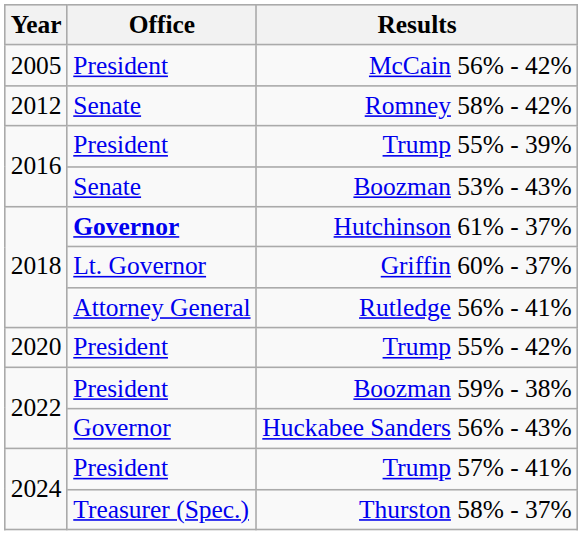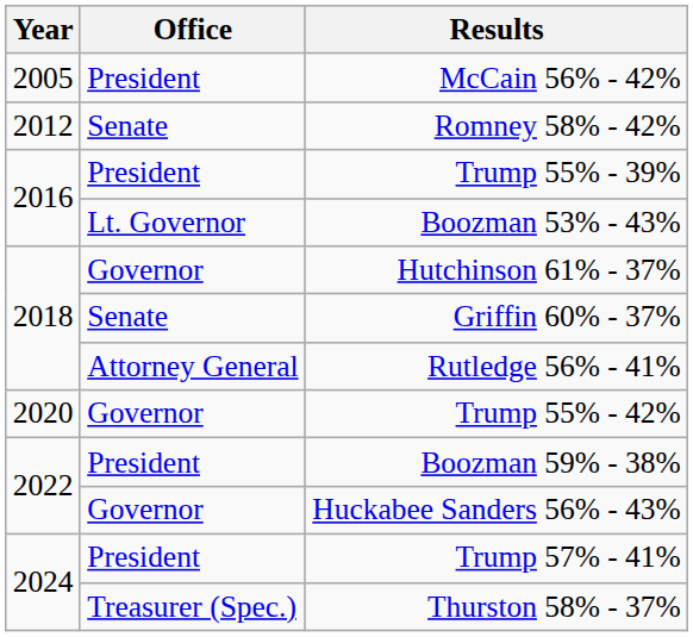 <table class=wikitable>
 <tr>
 <th>Year</th>
 <th>Office</th>
 <th>Results</th>
 </tr>
 <tr>
 <td>2005</td>
 <td><a href='#'>President</a></td>
 <td align="right" ><a href='#'>McCain</a> 56% - 42%</td>
 </tr>
 <tr>
 <td>2012</td>
 <td><a href='#'>Senate</a></td>
 <td align="right" ><a href='#'>Romney</a> 58% - 42%</td>
 </tr>
 <tr>
 <td rowspan=2>2016</td>
 <td><a href='#'>President</a></td>
 <td align="right" ><a href='#'>Trump</a> 55% - 39%</td>
 </tr>
 <tr>
-<td><a href='#'>Senate</a></td>
+<td><a href='#'>Lt. Governor</a></td>
 <td align="right" ><a href='#'>Boozman</a> 53% - 43%</td>
 </tr>
 <tr>
 <td rowspan=3>2018</td>
-<td><strong><a href='#'>Governor</a></strong></td>
+<td><a href='#'>Governor</a></td>
 <td align="right" ><a href='#'>Hutchinson</a> 61% - 37%</td>
 </tr>
 <tr>
-<td><a href='#'>Lt. Governor</a></td>
+<td><a href='#'>Senate</a></td>
 <td align="right" ><a href='#'>Griffin</a> 60% - 37%</td>
 </tr>
 <tr>
 <td><a href='#'>Attorney General</a></td>
 <td align="right" ><a href='#'>Rutledge</a> 56% - 41%</td>
 </tr>
 <tr>
 <td>2020</td>
-<td><a href='#'>President</a></td>
+<td><a href='#'>Governor</a></td>
 <td align="right" ><a href='#'>Trump</a> 55% - 42%</td>
 </tr>
 <tr>
 <td rowspan=2>2022</td>
 <td><a href='#'>President</a></td>
 <td align="right" ><a href='#'>Boozman</a> 59% - 38%</td>
 </tr>
 <tr>
 <td><a href='#'>Governor</a></td>
 <td align="right" ><a href='#'>Huckabee Sanders</a> 56% - 43%</td>
 </tr>
 <tr>
 <td rowspan=2>2024</td>
 <td><a href='#'>President</a></td>
 <td align="right" ><a href='#'>Trump</a> 57% - 41%</td>
 </tr>
 <tr>
 <td><a href='#'>Treasurer (Spec.)</a></td>
 <td align="right" ><a href='#'>Thurston</a> 58% - 37%</td>
 </tr>
 </table>
